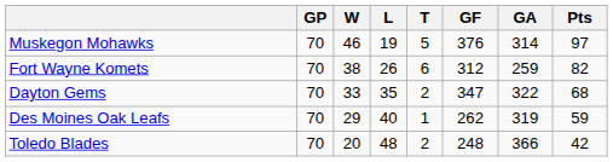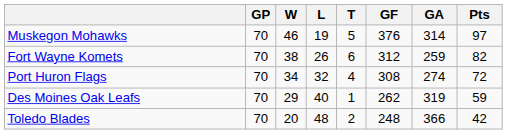 <table class="wikitable">
 <tr>
 <th width="40%"></th>
 <th width="5%">GP</th>
 <th width="5%">W</th>
 <th width="5%">L</th>
 <th width="5%">T</th>
 <th width="7.5%">GF</th>
 <th width="7.5%">GA</th>
 <th width="7.5%">Pts</th>
 </tr>
 <tr align="center">
 <td align="left"><a href='#'>Muskegon Mohawks</a></td>
 <td>70</td>
 <td>46</td>
 <td>19</td>
 <td>5</td>
 <td>376</td>
 <td>314</td>
 <td>97</td>
 </tr>
 <tr align="center">
 <td align="left"><a href='#'>Fort Wayne Komets</a></td>
 <td>70</td>
 <td>38</td>
 <td>26</td>
 <td>6</td>
 <td>312</td>
 <td>259</td>
 <td>82</td>
 </tr>
 <tr align="center">
-<td align="left"><a href='#'>Dayton Gems</a></td>
+<td align="left"><a href='#'>Port Huron Flags</a></td>
 <td>70</td>
-<td>33</td>
-<td>35</td>
-<td>2</td>
-<td>347</td>
-<td>322</td>
-<td>68</td>
+<td>34</td>
+<td>32</td>
+<td>4</td>
+<td>308</td>
+<td>274</td>
+<td>72</td>
 </tr>
 <tr align="center">
 <td align="left"><a href='#'>Des Moines Oak Leafs</a></td>
 <td>70</td>
 <td>29</td>
 <td>40</td>
 <td>1</td>
 <td>262</td>
 <td>319</td>
 <td>59</td>
 </tr>
 <tr align="center">
 <td align="left"><a href='#'>Toledo Blades</a></td>
 <td>70</td>
 <td>20</td>
 <td>48</td>
 <td>2</td>
 <td>248</td>
 <td>366</td>
 <td>42</td>
 </tr>
 </table>
